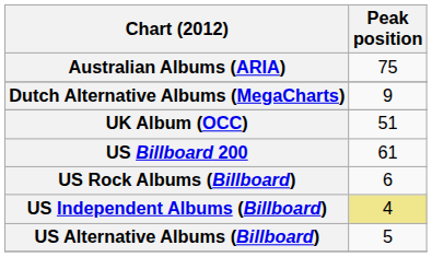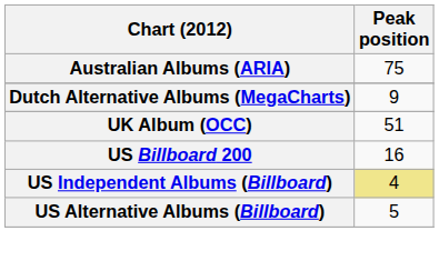 <table class="wikitable plainrowheaders sortable">
 <tr>
 <th scope="col">Chart (2012)</th>
 <th scope="col">Peak<br>position</th>
 </tr>
 <tr>
 <th scope="row">Australian Albums (<a href='#'>ARIA</a>)</th>
 <td align="center">75</td>
 </tr>
 <tr>
 </tr>
 <tr>
 </tr>
 <tr>
 </tr>
 <tr>
 </tr>
 <tr>
 <th scope="row">Dutch Alternative Albums (<a href='#'>MegaCharts</a>)</th>
 <td align=center>9</td>
 </tr>
 <tr>
 </tr>
 <tr>
 </tr>
 <tr>
 </tr>
 <tr>
 <th scope="row">UK Album (<a href='#'>OCC</a>)</th>
 <td align="center">51</td>
 </tr>
 <tr>
 <th scope="row">US <a href='#'><em>Billboard</em> 200</a></th>
-<td align="center">61</td>
-</tr>
-<tr>
-<th scope="row">US Rock Albums (<em><a href='#'>Billboard</a></em>)</th>
-<td align="center">6</td>
+<td align="center">16</td>
 </tr>
 <tr>
 <th scope="row">US <a href='#'>Independent Albums</a> (<em><a href='#'>Billboard</a></em>)</th>
 <td align="center" style="background: khaki;">4</td>
 </tr>
 <tr>
 <th scope="row">US Alternative Albums (<em><a href='#'>Billboard</a></em>)</th>
 <td align="center">5</td>
 </tr>
 <tr>
 </tr>
 </table>
